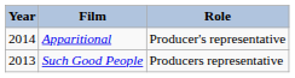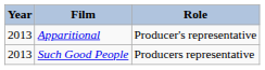 <table class="wikitable" style="font-size:95%;">
 <tr>
 <th style="background:#B0C4DE;">Year</th>
 <th style="background:#B0C4DE;">Film</th>
 <th style="background:#B0C4DE;">Role</th>
 </tr>
 <tr>
-<td>2014</td>
+<td>2013</td>
 <td><em><a href='#'>Apparitional</a></em></td>
 <td>Producer's representative</td>
 </tr>
 <tr>
 <td>2013</td>
 <td><em><a href='#'>Such Good People</a></em></td>
 <td>Producers representative</td>
 </tr>
 </table>
